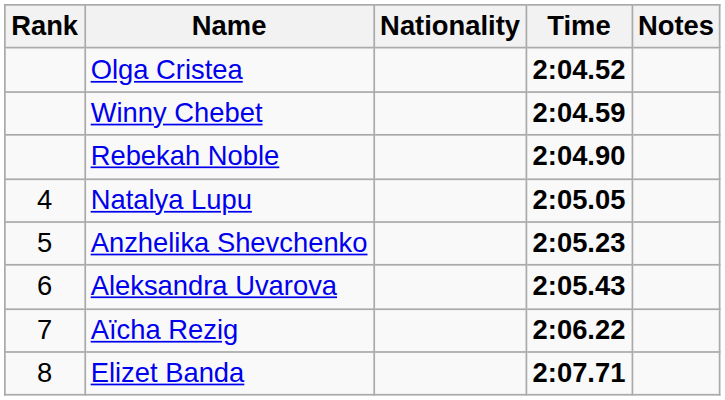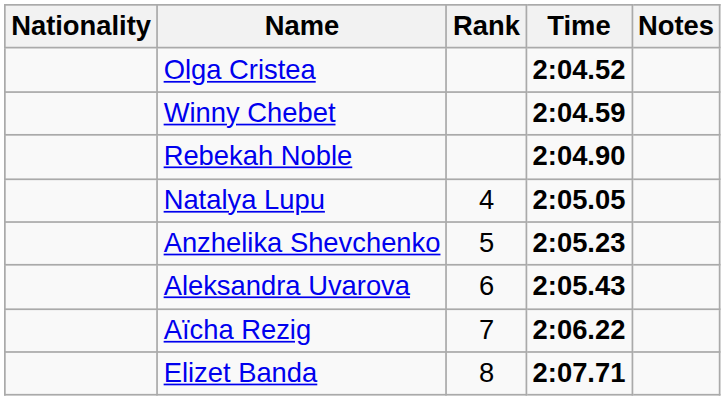 <table class="wikitable sortable" style="text-align:center">
 <tr>
+<th>Nationality</th>
+<th>Name</th>
 <th>Rank</th>
-<th>Name</th>
-<th>Nationality</th>
 <th>Time</th>
 <th>Notes</th>
 </tr>
 <tr>
+<td align=left></td>
+<td align=left><a href='#'>Olga Cristea</a></td>
 <td></td>
-<td align=left><a href='#'>Olga Cristea</a></td>
-<td align=left></td>
 <td><strong>2:04.52</strong></td>
 <td></td>
 </tr>
 <tr>
+<td align=left></td>
+<td align=left><a href='#'>Winny Chebet</a></td>
 <td></td>
-<td align=left><a href='#'>Winny Chebet</a></td>
-<td align=left></td>
 <td><strong>2:04.59</strong></td>
 <td></td>
 </tr>
 <tr>
+<td align=left></td>
+<td align=left><a href='#'>Rebekah Noble</a></td>
 <td></td>
-<td align=left><a href='#'>Rebekah Noble</a></td>
-<td align=left></td>
 <td><strong>2:04.90</strong></td>
 <td></td>
 </tr>
 <tr>
+<td align=left></td>
+<td align=left><a href='#'>Natalya Lupu</a></td>
 <td>4</td>
-<td align=left><a href='#'>Natalya Lupu</a></td>
-<td align=left></td>
 <td><strong>2:05.05</strong></td>
 <td></td>
 </tr>
 <tr>
+<td align=left></td>
+<td align=left><a href='#'>Anzhelika Shevchenko</a></td>
 <td>5</td>
-<td align=left><a href='#'>Anzhelika Shevchenko</a></td>
-<td align=left></td>
 <td><strong>2:05.23</strong></td>
 <td></td>
 </tr>
 <tr>
+<td align=left></td>
+<td align=left><a href='#'>Aleksandra Uvarova</a></td>
 <td>6</td>
-<td align=left><a href='#'>Aleksandra Uvarova</a></td>
-<td align=left></td>
 <td><strong>2:05.43</strong></td>
 <td></td>
 </tr>
 <tr>
+<td align=left></td>
+<td align=left><a href='#'>Aïcha Rezig</a></td>
 <td>7</td>
-<td align=left><a href='#'>Aïcha Rezig</a></td>
-<td align=left></td>
 <td><strong>2:06.22</strong></td>
 <td></td>
 </tr>
 <tr>
+<td align=left></td>
+<td align=left><a href='#'>Elizet Banda</a></td>
 <td>8</td>
-<td align=left><a href='#'>Elizet Banda</a></td>
-<td align=left></td>
 <td><strong>2:07.71</strong></td>
 <td></td>
 </tr>
 </table>
